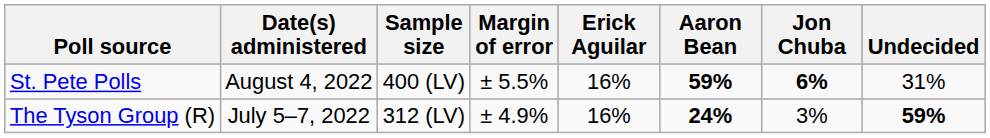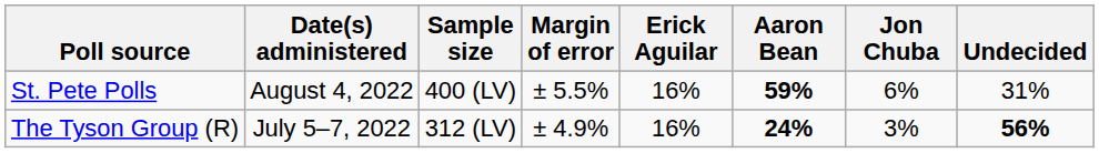 <table class="wikitable" style="font-size:90%;text-align:center;">
 <tr valign=bottom>
 <th>Poll source</th>
 <th>Date(s)<br>administered</th>
 <th>Sample<br>size</th>
 <th>Margin<br>of error</th>
 <th style="width:60px;">Erick<br>Aguilar</th>
 <th style="width:60px;">Aaron<br>Bean</th>
 <th style="width:60px;">Jon<br>Chuba</th>
 <th>Undecided</th>
 </tr>
 <tr>
 <td style="text-align:left;"><a href='#'>St. Pete Polls</a></td>
 <td>August 4, 2022</td>
 <td>400 (LV)</td>
 <td>± 5.5%</td>
 <td>16%</td>
 <td><strong>59%</strong></td>
-<td><strong>6%</strong></td>
+<td>6%</td>
 <td>31%</td>
 </tr>
 <tr>
 <td style="text-align:left;"><a href='#'>The Tyson Group</a> (R)</td>
 <td>July 5–7, 2022</td>
 <td>312 (LV)</td>
 <td>± 4.9%</td>
 <td>16%</td>
 <td><strong>24%</strong></td>
 <td>3%</td>
-<td><strong>59%</strong></td>
+<td><strong>56%</strong></td>
 </tr>
 </table>
